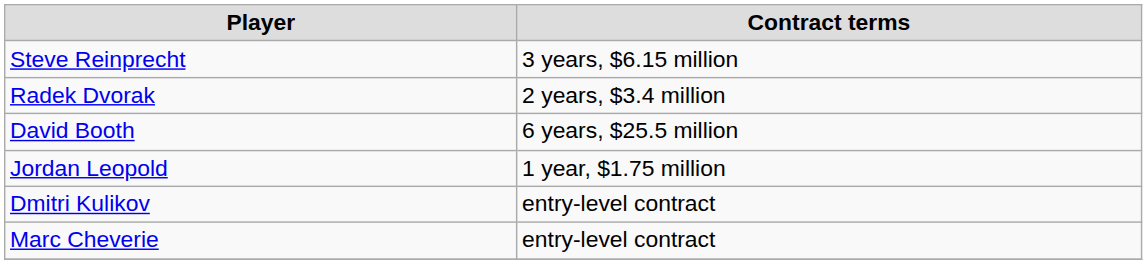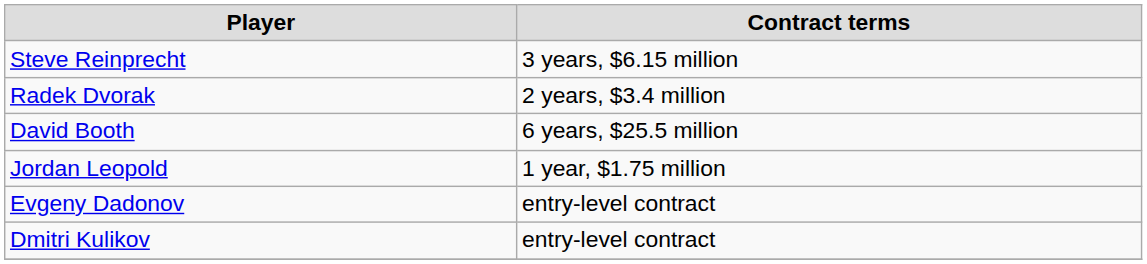 <table class="wikitable" width=90%>
 <tr align="center"  bgcolor="#dddddd">
 <td><strong>Player</strong></td>
 <td><strong>Contract terms</strong></td>
 </tr>
 <tr>
 <td><a href='#'>Steve Reinprecht</a></td>
 <td>3 years, $6.15 million</td>
 </tr>
 <tr>
 <td><a href='#'>Radek Dvorak</a></td>
 <td>2 years, $3.4 million</td>
 </tr>
 <tr>
 <td><a href='#'>David Booth</a></td>
 <td>6 years, $25.5 million</td>
 </tr>
 <tr>
 <td><a href='#'>Jordan Leopold</a></td>
 <td>1 year, $1.75 million</td>
 </tr>
 <tr>
-<td><a href='#'>Dmitri Kulikov</a></td>
+<td><a href='#'>Evgeny Dadonov</a></td>
 <td>entry-level contract</td>
 </tr>
 <tr>
-<td><a href='#'>Marc Cheverie</a></td>
+<td><a href='#'>Dmitri Kulikov</a></td>
 <td>entry-level contract</td>
 </tr>
 <tr>
 </tr>
 </table>
